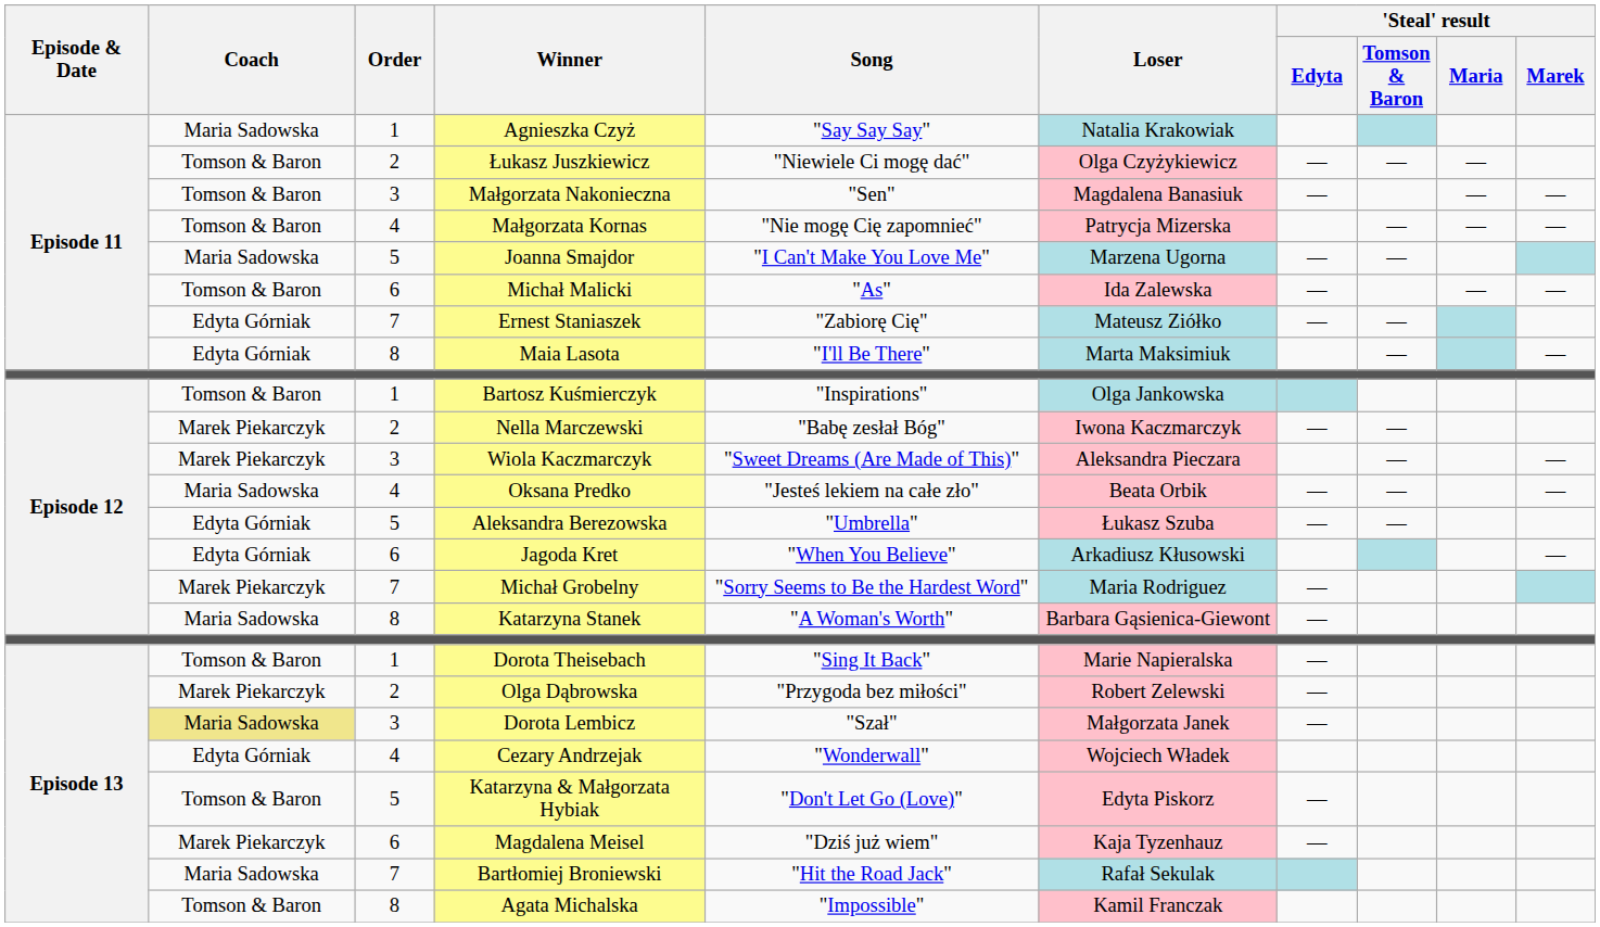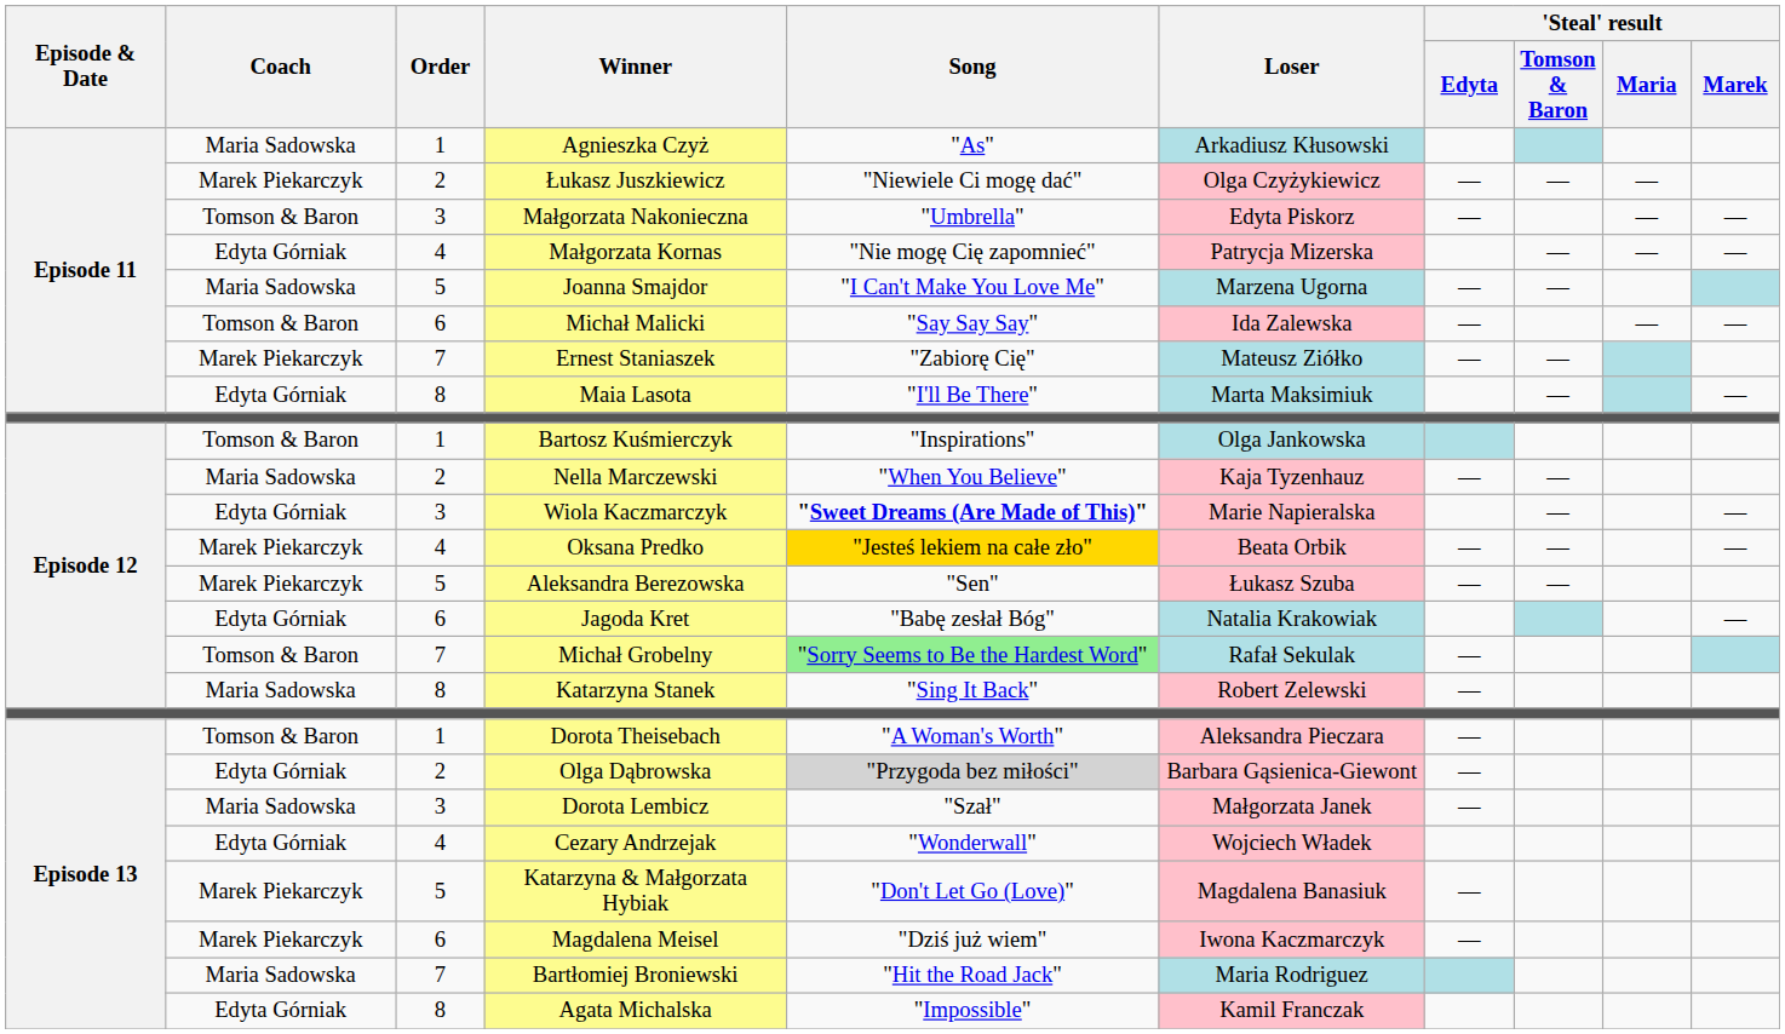 <table class="wikitable" style="text-align: center; width:100%;">
 <tr>
 <th rowspan="2" width="9%">Episode & Date</th>
 <th rowspan="2" width="13%">Coach</th>
 <th rowspan="2" width="05%">Order</th>
 <th rowspan="2" width="17%">Winner</th>
 <th rowspan="2" width="21%">Song</th>
 <th rowspan="2" width="15%">Loser</th>
 <th colspan="4" width="20%">'Steal' result</th>
 </tr>
 <tr>
 <th width="05%"><a href='#'>Edyta</a></th>
 <th width="05%"><a href='#'>Tomson & Baron</a></th>
 <th width="05%"><a href='#'>Maria</a></th>
 <th width="05%"><a href='#'>Marek</a></th>
 </tr>
 <tr>
 <th rowspan="8">Episode 11<br><small></small></th>
 <td>Maria Sadowska</td>
 <td>1</td>
 <td style="background:#fdfc8f;">Agnieszka Czyż</td>
-<td>"<a href='#'>Say Say Say</a>"</td>
-<td style="background:#B0E0E6;">Natalia Krakowiak</td>
+<td>"<a href='#'>As</a>"</td>
+<td style="background:#B0E0E6;">Arkadiusz Kłusowski</td>
 <td><strong></strong></td>
 <td style="background:#B0E0E6;"><strong></strong></td>
 <td></td>
 <td><strong></strong></td>
 </tr>
 <tr>
-<td>Tomson & Baron</td>
+<td>Marek Piekarczyk</td>
 <td>2</td>
 <td style="background:#fdfc8f;">Łukasz Juszkiewicz</td>
 <td>"Niewiele Ci mogę dać"</td>
 <td style="background:pink">Olga Czyżykiewicz</td>
 <td>—</td>
 <td>—</td>
 <td>—</td>
 <td></td>
 </tr>
 <tr>
 <td>Tomson & Baron</td>
 <td>3</td>
 <td style="background:#fdfc8f;">Małgorzata Nakonieczna</td>
-<td>"Sen"</td>
-<td style="background:pink">Magdalena Banasiuk</td>
+<td>"<a href='#'>Umbrella</a>"</td>
+<td style="background:pink">Edyta Piskorz</td>
 <td>—</td>
 <td></td>
 <td>—</td>
 <td>—</td>
 </tr>
 <tr>
-<td>Tomson & Baron</td>
+<td>Edyta Górniak</td>
 <td>4</td>
 <td style="background:#fdfc8f;">Małgorzata Kornas</td>
 <td>"Nie mogę Cię zapomnieć"</td>
 <td style="background:pink">Patrycja Mizerska</td>
 <td></td>
 <td>—</td>
 <td>—</td>
 <td>—</td>
 </tr>
 <tr>
 <td>Maria Sadowska</td>
 <td>5</td>
 <td style="background:#fdfc8f;">Joanna Smajdor</td>
 <td>"<a href='#'>I Can't Make You Love Me</a>"</td>
 <td style="background:#B0E0E6;">Marzena Ugorna</td>
 <td>—</td>
 <td>—</td>
 <td></td>
 <td style="background:#B0E0E6;"><strong></strong></td>
 </tr>
 <tr>
 <td>Tomson & Baron</td>
 <td>6</td>
 <td style="background:#fdfc8f;">Michał Malicki</td>
-<td>"<a href='#'>As</a>"</td>
+<td>"<a href='#'>Say Say Say</a>"</td>
 <td style="background:pink">Ida Zalewska</td>
 <td>—</td>
 <td></td>
 <td>—</td>
 <td>—</td>
 </tr>
 <tr>
-<td>Edyta Górniak</td>
+<td>Marek Piekarczyk</td>
 <td>7</td>
 <td style="background:#fdfc8f;">Ernest Staniaszek</td>
 <td>"Zabiorę Cię"</td>
 <td style="background:#B0E0E6;">Mateusz Ziółko</td>
 <td>—</td>
 <td>—</td>
 <td style="background:#B0E0E6;"><strong></strong></td>
 <td></td>
 </tr>
 <tr>
 <td>Edyta Górniak</td>
 <td>8</td>
 <td style="background:#fdfc8f;">Maia Lasota</td>
 <td>"<a href='#'>I'll Be There</a>"</td>
 <td style="background:#B0E0E6;">Marta Maksimiuk</td>
 <td></td>
 <td>—</td>
 <td style="background:#B0E0E6;"><strong></strong></td>
 <td>—</td>
 </tr>
 <tr>
 <td colspan="10" style="background:#555555;"></td>
 </tr>
 <tr>
 <th rowspan="8">Episode 12<br><small></small></th>
 <td>Tomson & Baron</td>
 <td>1</td>
 <td style="background:#fdfc8f;">Bartosz Kuśmierczyk</td>
 <td>"Inspirations"</td>
 <td style="background:#B0E0E6;">Olga Jankowska</td>
 <td style="background:#B0E0E6;"><strong></strong></td>
 <td></td>
 <td></td>
 <td><strong></strong></td>
 </tr>
 <tr>
-<td>Marek Piekarczyk</td>
+<td>Maria Sadowska</td>
 <td>2</td>
 <td style="background:#fdfc8f;">Nella Marczewski</td>
-<td>"Babę zesłał Bóg"</td>
-<td style="background:pink">Iwona Kaczmarczyk</td>
+<td>"<a href='#'>When You Believe</a>"</td>
+<td style="background:pink">Kaja Tyzenhauz</td>
 <td>—</td>
 <td>—</td>
 <td></td>
 <td></td>
 </tr>
 <tr>
-<td>Marek Piekarczyk</td>
+<td>Edyta Górniak</td>
 <td>3</td>
 <td style="background:#fdfc8f;">Wiola Kaczmarczyk</td>
-<td>"<a href='#'>Sweet Dreams (Are Made of This)</a>"</td>
-<td style="background:pink">Aleksandra Pieczara</td>
+<td><strong>"<a href='#'>Sweet Dreams (Are Made of This)</a>"</strong></td>
+<td style="background:pink">Marie Napieralska</td>
 <td></td>
 <td>—</td>
 <td></td>
 <td>—</td>
 </tr>
 <tr>
-<td>Maria Sadowska</td>
+<td>Marek Piekarczyk</td>
 <td>4</td>
 <td style="background:#fdfc8f;">Oksana Predko</td>
-<td>"Jesteś lekiem na całe zło"</td>
+<td style="background: gold;">"Jesteś lekiem na całe zło"</td>
 <td style="background:pink">Beata Orbik</td>
 <td>—</td>
 <td>—</td>
 <td></td>
 <td>—</td>
 </tr>
 <tr>
-<td>Edyta Górniak</td>
+<td>Marek Piekarczyk</td>
 <td>5</td>
 <td style="background:#fdfc8f;">Aleksandra Berezowska</td>
-<td>"<a href='#'>Umbrella</a>"</td>
+<td>"Sen"</td>
 <td style="background:pink">Łukasz Szuba</td>
 <td>—</td>
 <td>—</td>
 <td></td>
 <td></td>
 </tr>
 <tr>
 <td>Edyta Górniak</td>
 <td>6</td>
 <td style="background:#fdfc8f;">Jagoda Kret</td>
-<td>"<a href='#'>When You Believe</a>"</td>
-<td style="background:#B0E0E6;">Arkadiusz Kłusowski</td>
+<td>"Babę zesłał Bóg"</td>
+<td style="background:#B0E0E6;">Natalia Krakowiak</td>
 <td></td>
 <td style="background:#B0E0E6;"><strong></strong></td>
 <td></td>
 <td>—</td>
 </tr>
 <tr>
-<td>Marek Piekarczyk</td>
+<td>Tomson & Baron</td>
 <td>7</td>
 <td style="background:#fdfc8f;">Michał Grobelny</td>
-<td>"<a href='#'>Sorry Seems to Be the Hardest Word</a>"</td>
-<td style="background:#B0E0E6;">Maria Rodriguez</td>
+<td style="background: lightgreen;">"<a href='#'>Sorry Seems to Be the Hardest Word</a>"</td>
+<td style="background:#B0E0E6;">Rafał Sekulak</td>
 <td>—</td>
 <td></td>
 <td></td>
 <td style="background:#B0E0E6;"><strong></strong></td>
 </tr>
 <tr>
 <td>Maria Sadowska</td>
 <td>8</td>
 <td style="background:#fdfc8f;">Katarzyna Stanek</td>
-<td>"<a href='#'>A Woman's Worth</a>"</td>
-<td style="background:pink">Barbara Gąsienica-Giewont</td>
+<td>"<a href='#'>Sing It Back</a>"</td>
+<td style="background:pink">Robert Zelewski</td>
 <td>—</td>
 <td></td>
 <td></td>
 <td></td>
 </tr>
 <tr>
 <td colspan="10" style="background:#555555;"></td>
 </tr>
 <tr>
 <th rowspan="8">Episode 13<br><small></small></th>
 <td>Tomson & Baron</td>
 <td>1</td>
 <td style="background:#fdfc8f;">Dorota Theisebach</td>
-<td>"<a href='#'>Sing It Back</a>"</td>
-<td style="background:pink">Marie Napieralska</td>
+<td>"<a href='#'>A Woman's Worth</a>"</td>
+<td style="background:pink">Aleksandra Pieczara</td>
 <td>—</td>
 <td></td>
 <td></td>
 <td></td>
 </tr>
 <tr>
-<td>Marek Piekarczyk</td>
+<td>Edyta Górniak</td>
 <td>2</td>
 <td style="background:#fdfc8f;">Olga Dąbrowska</td>
-<td>"Przygoda bez miłości"</td>
-<td style="background:pink">Robert Zelewski</td>
+<td style="background: lightgrey;">"Przygoda bez miłości"</td>
+<td style="background:pink">Barbara Gąsienica-Giewont</td>
 <td>—</td>
 <td></td>
 <td></td>
 <td></td>
 </tr>
 <tr>
-<td style="background: khaki;">Maria Sadowska</td>
+<td>Maria Sadowska</td>
 <td>3</td>
 <td style="background:#fdfc8f;">Dorota Lembicz</td>
 <td>"Szał"</td>
 <td style="background:pink">Małgorzata Janek</td>
 <td>—</td>
 <td></td>
 <td></td>
 <td></td>
 </tr>
 <tr>
 <td>Edyta Górniak</td>
 <td>4</td>
 <td style="background:#fdfc8f;">Cezary Andrzejak</td>
 <td>"<a href='#'>Wonderwall</a>"</td>
 <td style="background:pink">Wojciech Władek</td>
 <td></td>
 <td></td>
 <td></td>
 <td></td>
 </tr>
 <tr>
-<td>Tomson & Baron</td>
+<td>Marek Piekarczyk</td>
 <td>5</td>
 <td style="background:#fdfc8f;">Katarzyna & Małgorzata Hybiak</td>
 <td>"<a href='#'>Don't Let Go (Love)</a>"</td>
-<td style="background:pink">Edyta Piskorz</td>
+<td style="background:pink">Magdalena Banasiuk</td>
 <td>—</td>
 <td></td>
 <td></td>
 <td></td>
 </tr>
 <tr>
 <td>Marek Piekarczyk</td>
 <td>6</td>
 <td style="background:#fdfc8f;">Magdalena Meisel</td>
 <td>"Dziś już wiem"</td>
-<td style="background:pink">Kaja Tyzenhauz</td>
+<td style="background:pink">Iwona Kaczmarczyk</td>
 <td>—</td>
 <td></td>
 <td></td>
 <td></td>
 </tr>
 <tr>
 <td>Maria Sadowska</td>
 <td>7</td>
 <td style="background:#fdfc8f;">Bartłomiej Broniewski</td>
 <td>"<a href='#'>Hit the Road Jack</a>"</td>
-<td style="background:#B0E0E6;">Rafał Sekulak</td>
+<td style="background:#B0E0E6;">Maria Rodriguez</td>
 <td style="background:#B0E0E6;"><strong></strong></td>
 <td></td>
 <td></td>
 <td></td>
 </tr>
 <tr>
-<td>Tomson & Baron</td>
+<td>Edyta Górniak</td>
 <td>8</td>
 <td style="background:#fdfc8f;">Agata Michalska</td>
 <td>"<a href='#'>Impossible</a>"</td>
 <td style="background:pink">Kamil Franczak</td>
 <td></td>
 <td></td>
 <td></td>
 <td></td>
 </tr>
 <tr>
 </tr>
 </table>
